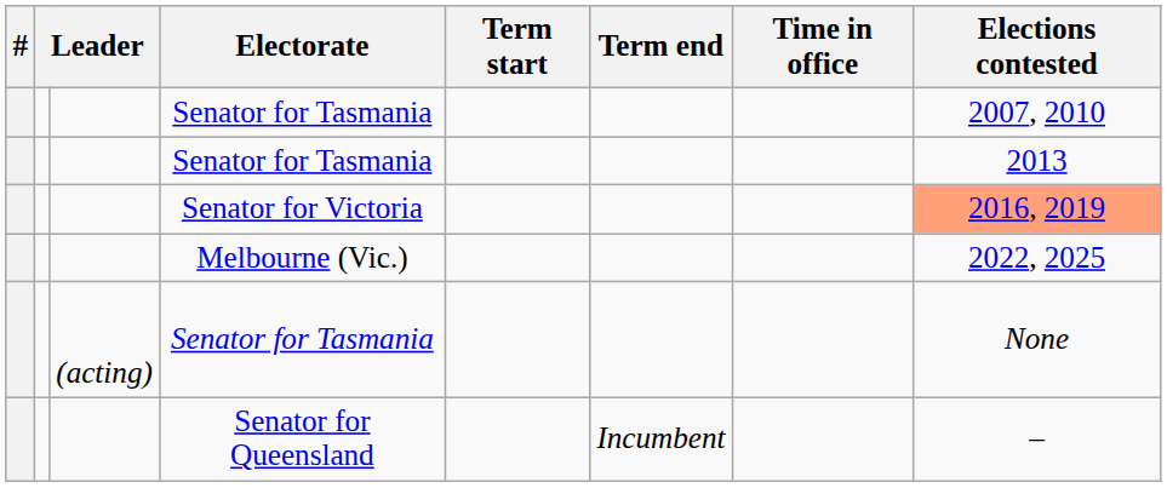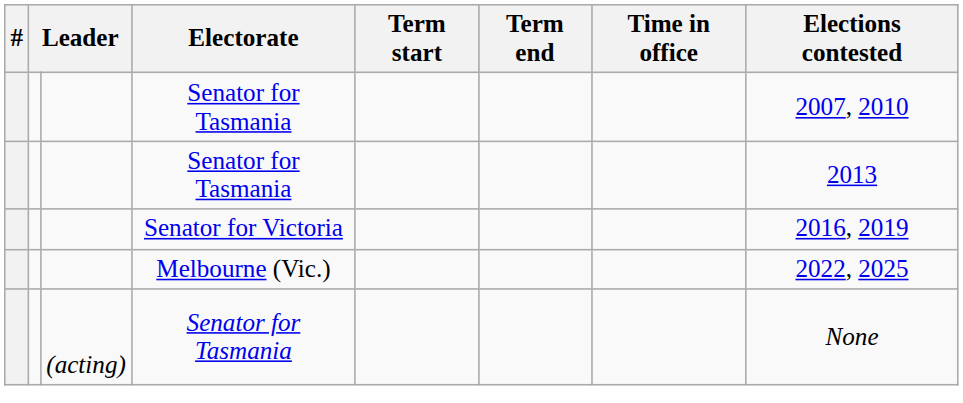 <table class="wikitable sortable">
 <tr>
 <th>#</th>
 <th colspan=2>Leader<br></th>
 <th>Electorate</th>
 <th>Term start</th>
 <th>Term end</th>
 <th>Time in office</th>
 <th>Elections contested</th>
 </tr>
 <tr align=center>
 <th style=background:></th>
 <td></td>
 <td><br></td>
 <td><a href='#'>Senator for Tasmania</a></td>
 <td></td>
 <td></td>
 <td></td>
 <td><a href='#'>2007</a>, <a href='#'>2010</a></td>
 </tr>
 <tr align=center>
 <th style=background:></th>
 <td></td>
 <td><br></td>
 <td><a href='#'>Senator for Tasmania</a></td>
 <td></td>
 <td></td>
 <td></td>
 <td><a href='#'>2013</a></td>
 </tr>
 <tr align=center>
 <th style=background:></th>
 <td></td>
 <td><br></td>
 <td><a href='#'>Senator for Victoria</a></td>
 <td></td>
 <td></td>
 <td></td>
-<td style="background: lightsalmon;"><a href='#'>2016</a>, <a href='#'>2019</a></td>
+<td><a href='#'>2016</a>, <a href='#'>2019</a></td>
 </tr>
 <tr align=center>
 <th style=background:></th>
 <td></td>
 <td><br></td>
 <td><a href='#'>Melbourne</a> (Vic.)</td>
 <td></td>
 <td></td>
 <td></td>
 <td><a href='#'>2022</a>, <a href='#'>2025</a></td>
 </tr>
 <tr align=center>
 <th style=background:></th>
 <td></td>
 <td><em><br><br>(acting)</em></td>
 <td><em><a href='#'>Senator for Tasmania</a></em></td>
 <td><em></em></td>
 <td><em></em></td>
 <td><em></em></td>
 <td><em>None</em></td>
 </tr>
-<tr align=center>
-<th style=background:></th>
-<td></td>
-<td><br></td>
-<td><a href='#'>Senator for Queensland</a></td>
-<td></td>
-<td><em>Incumbent</em></td>
-<td></td>
-<td>–</td>
-</tr>
 </table>
